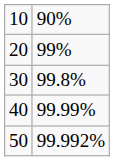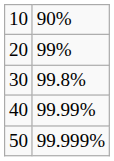 <table class="wikitable">
 <tr>
 <td>10</td>
 <td>90%</td>
 </tr>
 <tr>
 <td>20</td>
 <td>99%</td>
 </tr>
 <tr>
 <td>30</td>
 <td>99.8%</td>
 </tr>
 <tr>
 <td>40</td>
 <td>99.99%</td>
 </tr>
 <tr>
 <td>50</td>
-<td>99.992%</td>
+<td>99.999%</td>
 </tr>
 </table>
